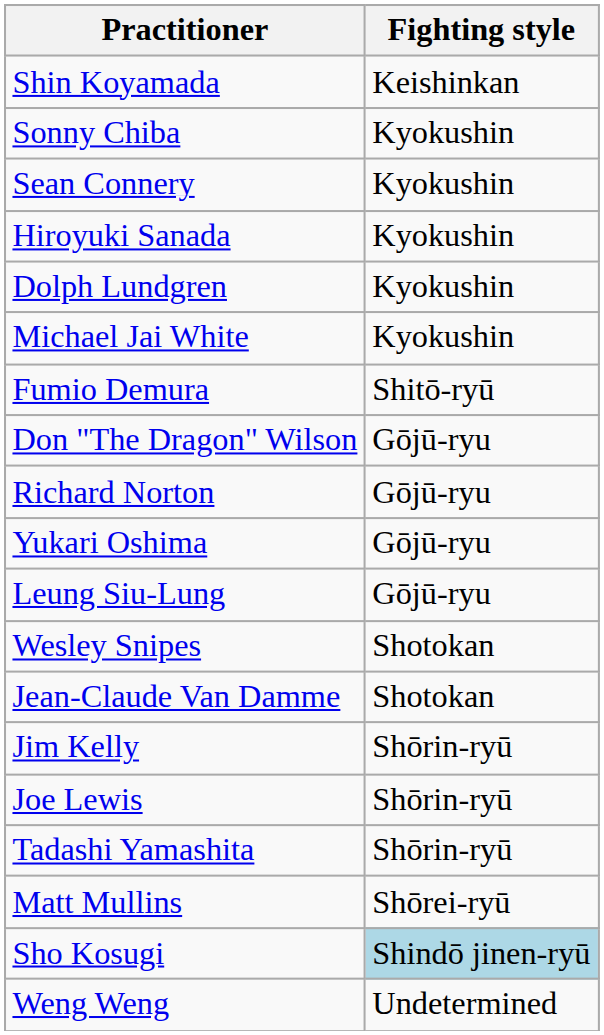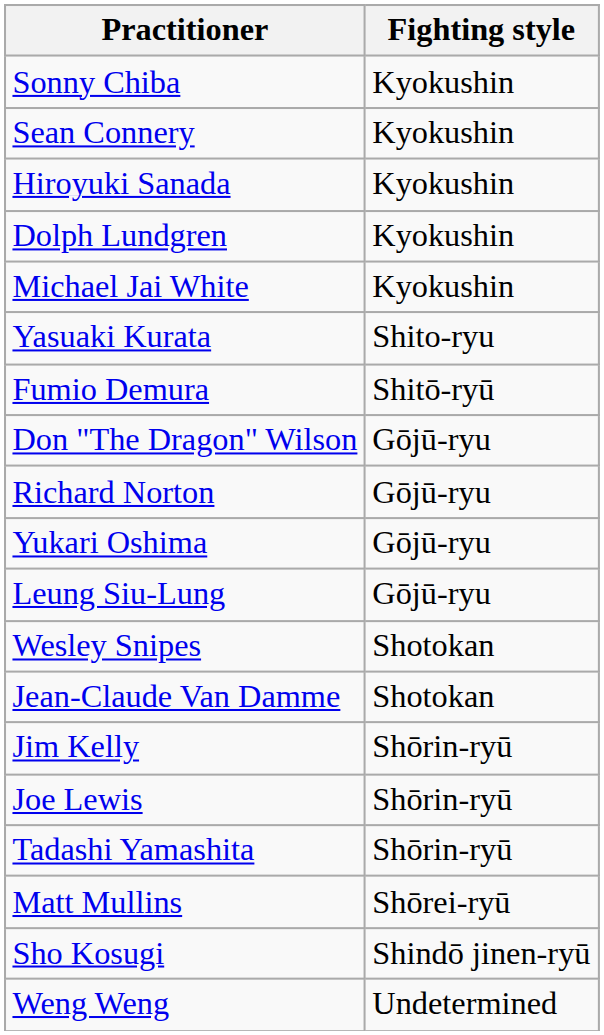 <table class="wikitable">
 <tr>
 <th>Practitioner</th>
 <th>Fighting style</th>
-</tr>
-<tr>
-<td><a href='#'>Shin Koyamada</a></td>
-<td>Keishinkan</td>
 </tr>
 <tr>
 <td><a href='#'>Sonny Chiba</a></td>
 <td>Kyokushin</td>
 </tr>
 <tr>
 <td><a href='#'>Sean Connery</a></td>
 <td>Kyokushin</td>
 </tr>
 <tr>
 <td><a href='#'>Hiroyuki Sanada</a></td>
 <td>Kyokushin</td>
 </tr>
 <tr>
 <td><a href='#'>Dolph Lundgren</a></td>
 <td>Kyokushin</td>
 </tr>
 <tr>
 <td><a href='#'>Michael Jai White</a></td>
 <td>Kyokushin</td>
+</tr>
+<tr>
+<td><a href='#'>Yasuaki Kurata</a></td>
+<td>Shito-ryu</td>
 </tr>
 <tr>
 <td><a href='#'>Fumio Demura</a></td>
 <td>Shitō-ryū</td>
 </tr>
 <tr>
 <td><a href='#'>Don "The Dragon" Wilson</a></td>
 <td>Gōjū-ryu</td>
 </tr>
 <tr>
 <td><a href='#'>Richard Norton</a></td>
 <td>Gōjū-ryu</td>
 </tr>
 <tr>
 <td><a href='#'>Yukari Oshima</a></td>
 <td>Gōjū-ryu</td>
 </tr>
 <tr>
 <td><a href='#'>Leung Siu-Lung</a></td>
 <td>Gōjū-ryu</td>
 </tr>
 <tr>
 <td><a href='#'>Wesley Snipes</a></td>
 <td>Shotokan</td>
 </tr>
 <tr>
 <td><a href='#'>Jean-Claude Van Damme</a></td>
 <td>Shotokan</td>
 </tr>
 <tr>
 <td><a href='#'>Jim Kelly</a></td>
 <td>Shōrin-ryū</td>
 </tr>
 <tr>
 <td><a href='#'>Joe Lewis</a></td>
 <td>Shōrin-ryū</td>
 </tr>
 <tr>
 <td><a href='#'>Tadashi Yamashita</a></td>
 <td>Shōrin-ryū</td>
 </tr>
 <tr>
 <td><a href='#'>Matt Mullins</a></td>
 <td>Shōrei-ryū</td>
 </tr>
 <tr>
 <td><a href='#'>Sho Kosugi</a></td>
-<td style="background: lightblue;">Shindō jinen-ryū</td>
+<td>Shindō jinen-ryū</td>
 </tr>
 <tr>
 <td><a href='#'>Weng Weng</a></td>
 <td>Undetermined</td>
 </tr>
 </table>
